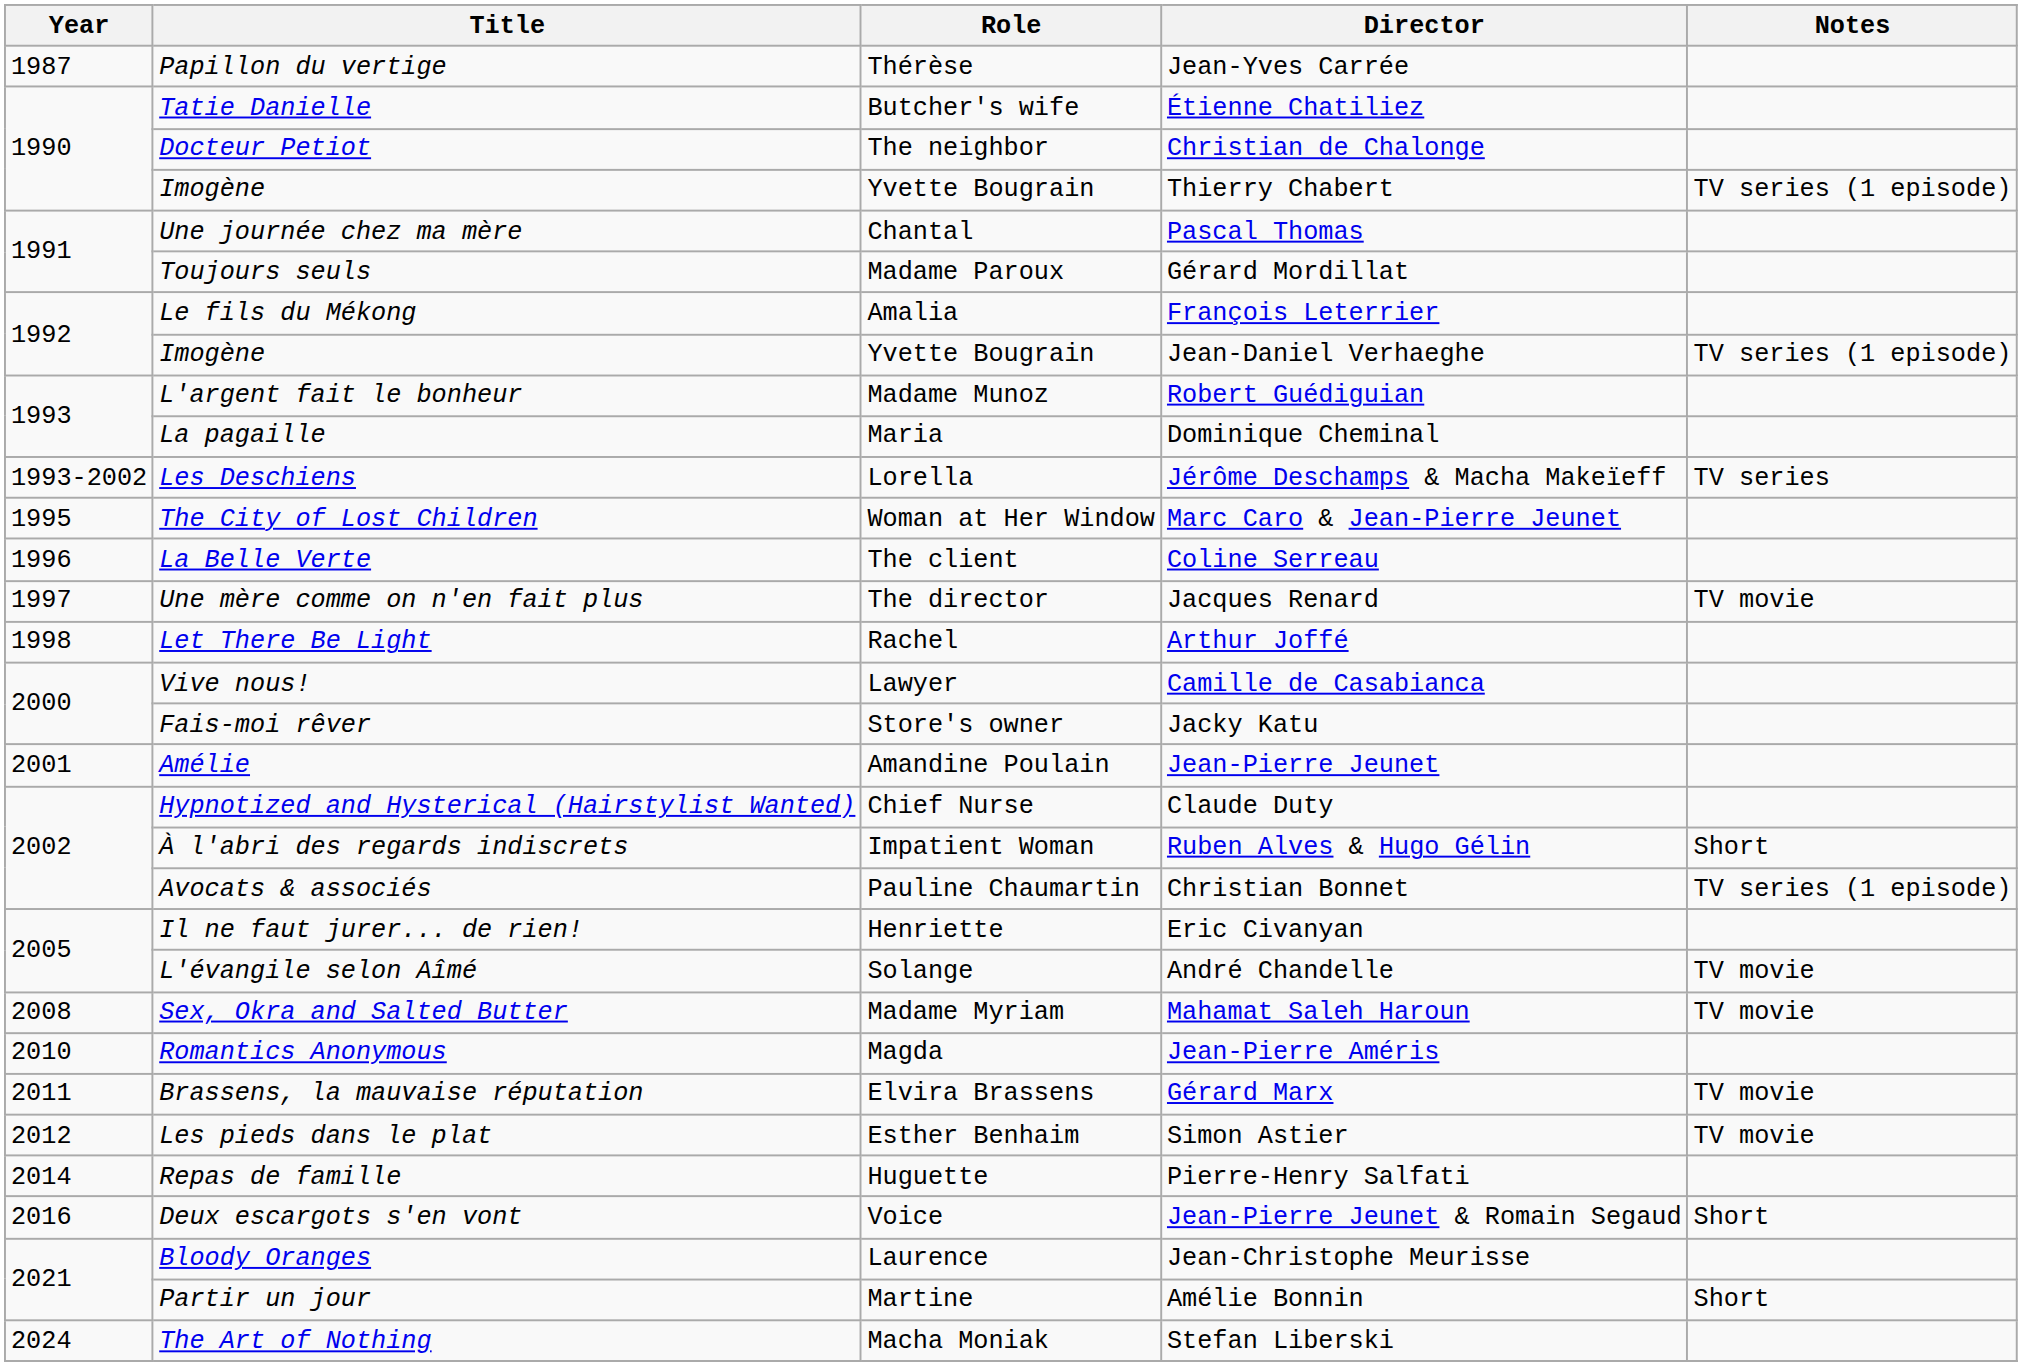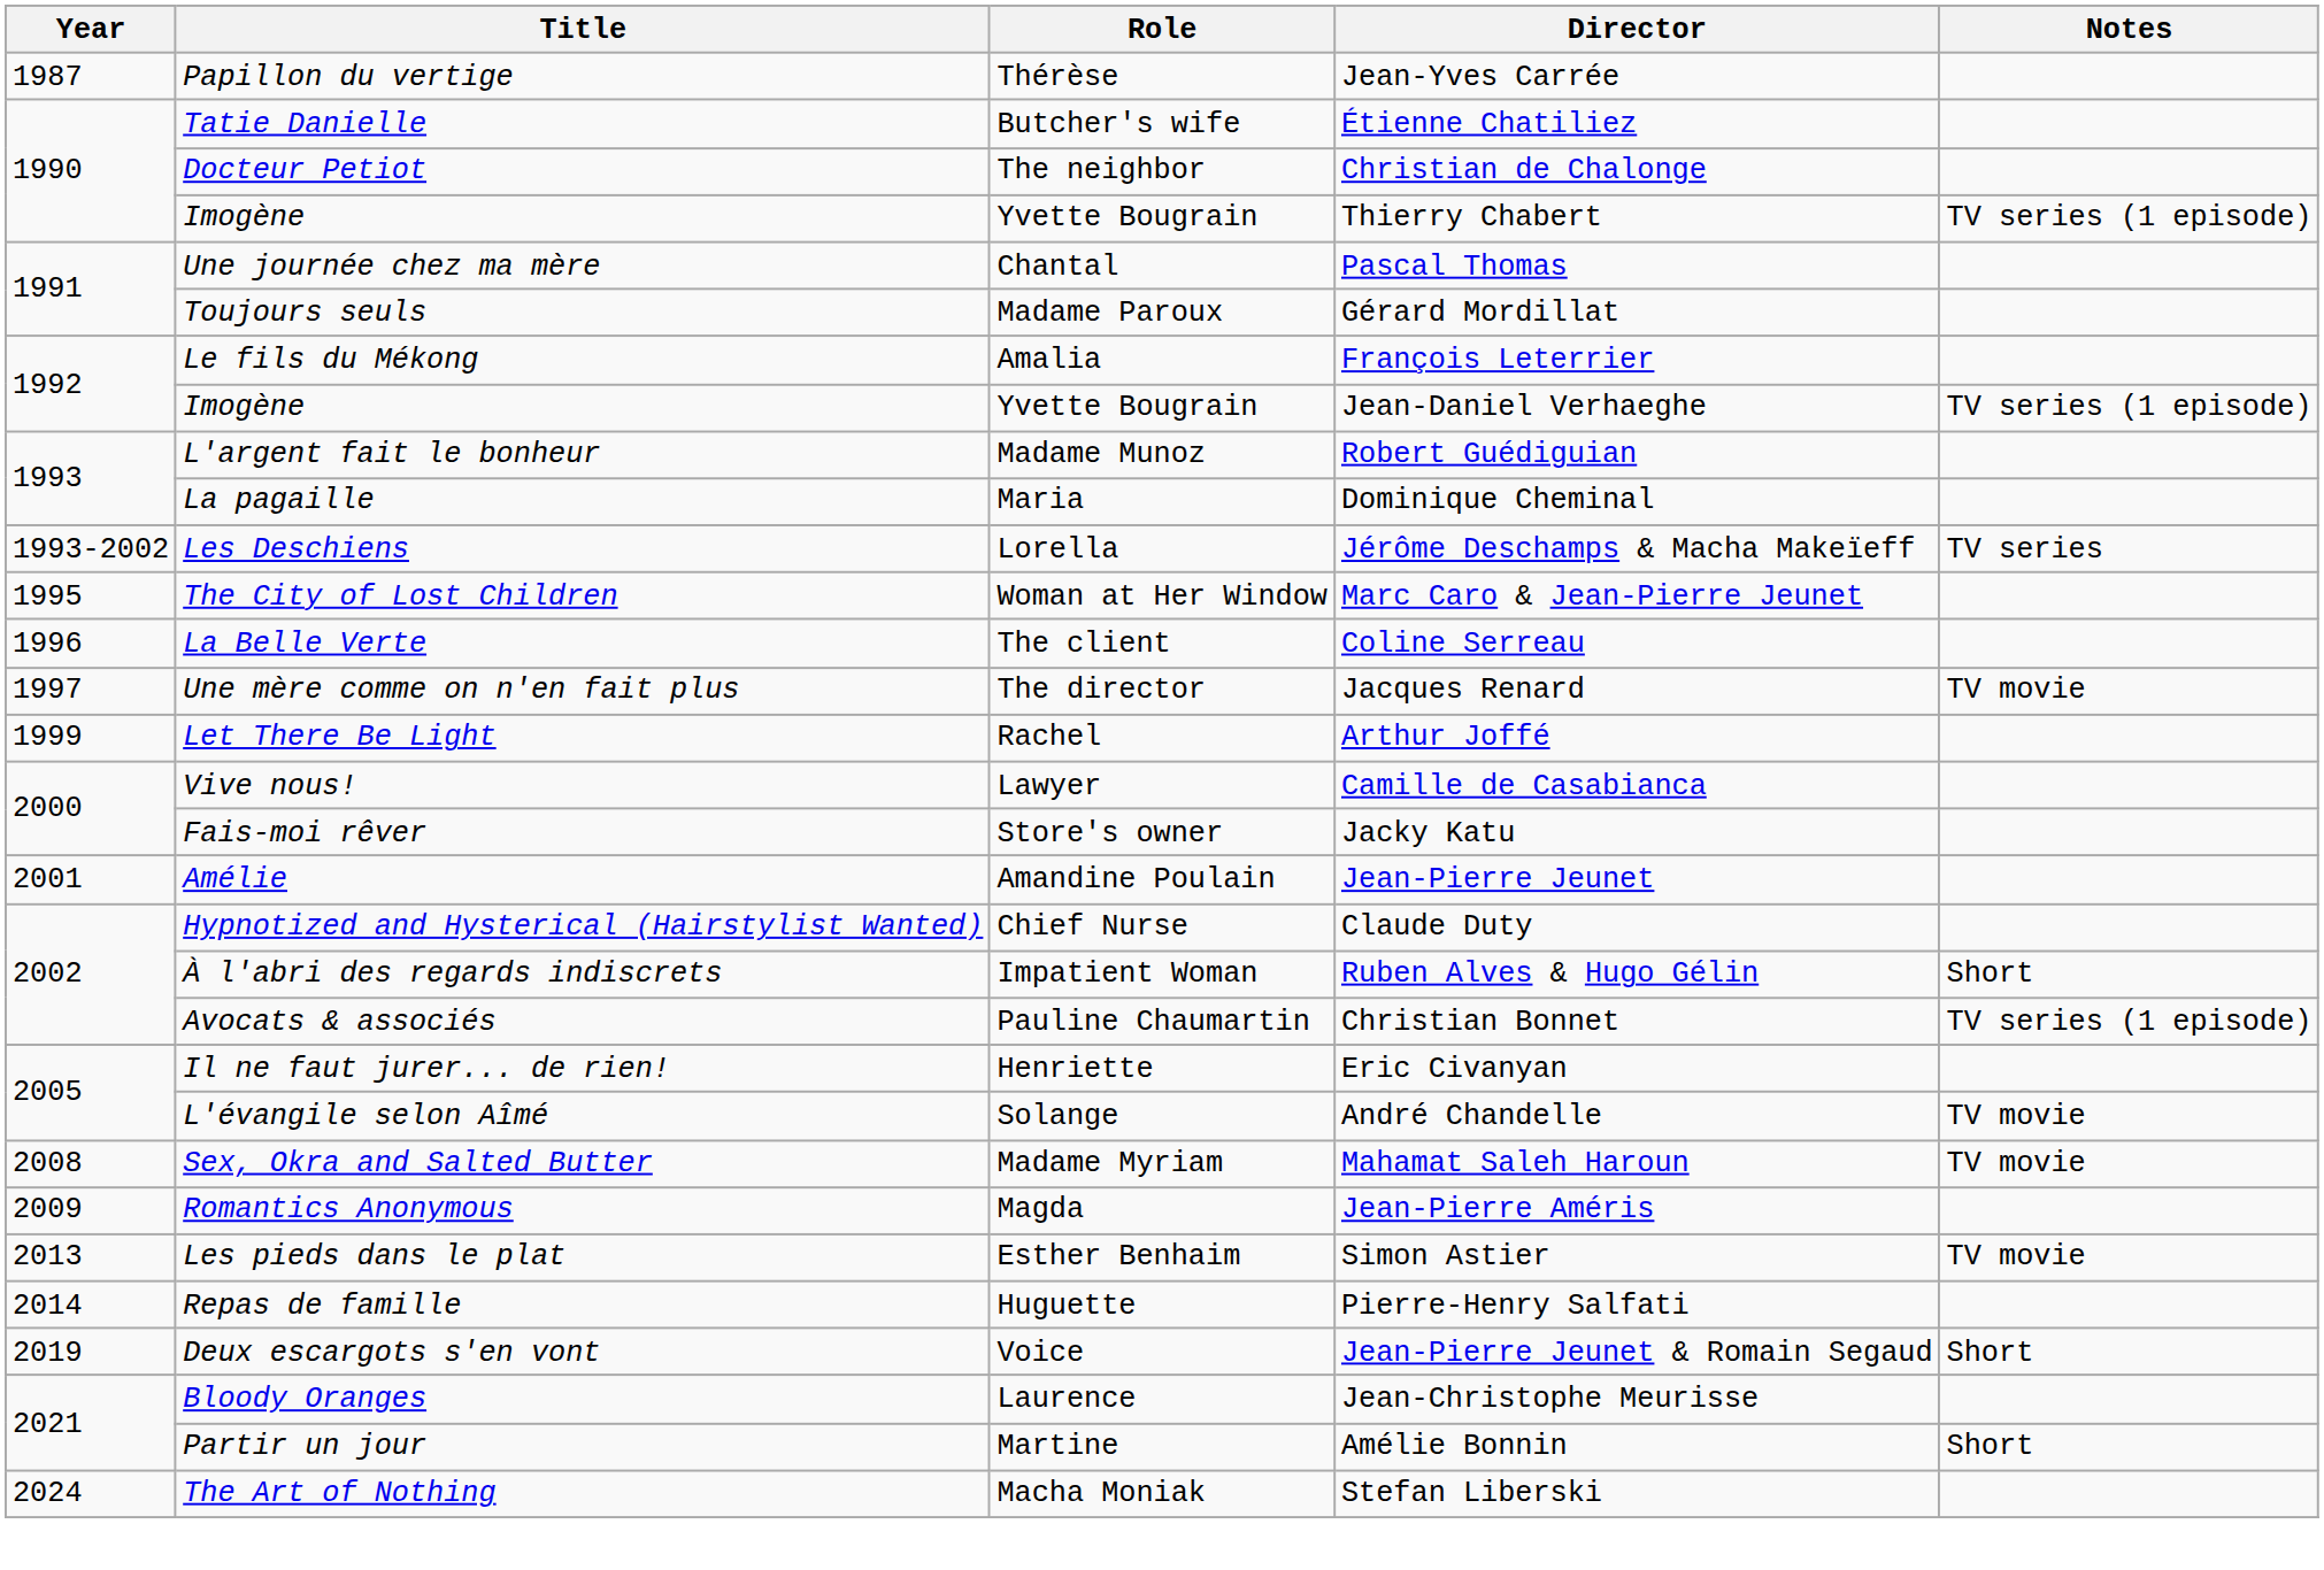 <table class="wikitable sortable">
 <tr>
 <th>Year</th>
 <th>Title</th>
 <th>Role</th>
 <th>Director</th>
 <th class="unsortable">Notes</th>
 </tr>
 <tr>
 <td>1987</td>
 <td><em>Papillon du vertige</em></td>
 <td>Thérèse</td>
 <td>Jean-Yves Carrée</td>
 <td></td>
 </tr>
 <tr>
 <td rowspan=3>1990</td>
 <td><em><a href='#'>Tatie Danielle</a></em></td>
 <td>Butcher's wife</td>
 <td><a href='#'>Étienne Chatiliez</a></td>
 <td></td>
 </tr>
 <tr>
 <td><em><a href='#'>Docteur Petiot</a></em></td>
 <td>The neighbor</td>
 <td><a href='#'>Christian de Chalonge</a></td>
 <td></td>
 </tr>
 <tr>
 <td><em>Imogène</em></td>
 <td>Yvette Bougrain</td>
 <td>Thierry Chabert</td>
 <td>TV series (1 episode)</td>
 </tr>
 <tr>
 <td rowspan=2>1991</td>
 <td><em>Une journée chez ma mère</em></td>
 <td>Chantal</td>
 <td><a href='#'>Pascal Thomas</a></td>
 <td></td>
 </tr>
 <tr>
 <td><em>Toujours seuls</em></td>
 <td>Madame Paroux</td>
 <td>Gérard Mordillat</td>
 <td></td>
 </tr>
 <tr>
 <td rowspan=2>1992</td>
 <td><em>Le fils du Mékong</em></td>
 <td>Amalia</td>
 <td><a href='#'>François Leterrier</a></td>
 <td></td>
 </tr>
 <tr>
 <td><em>Imogène</em></td>
 <td>Yvette Bougrain</td>
 <td>Jean-Daniel Verhaeghe</td>
 <td>TV series (1 episode)</td>
 </tr>
 <tr>
 <td rowspan=2>1993</td>
 <td><em>L'argent fait le bonheur</em></td>
 <td>Madame Munoz</td>
 <td><a href='#'>Robert Guédiguian</a></td>
 <td></td>
 </tr>
 <tr>
 <td><em>La pagaille</em></td>
 <td>Maria</td>
 <td>Dominique Cheminal</td>
 <td></td>
 </tr>
 <tr>
 <td>1993-2002</td>
 <td><em><a href='#'>Les Deschiens</a></em></td>
 <td>Lorella</td>
 <td><a href='#'>Jérôme Deschamps</a> & Macha Makeïeff</td>
 <td>TV series</td>
 </tr>
 <tr>
 <td>1995</td>
 <td><em><a href='#'>The City of Lost Children</a></em></td>
 <td>Woman at Her Window</td>
 <td><a href='#'>Marc Caro</a> & <a href='#'>Jean-Pierre Jeunet</a></td>
 <td></td>
 </tr>
 <tr>
 <td>1996</td>
 <td><em><a href='#'>La Belle Verte</a></em></td>
 <td>The client</td>
 <td><a href='#'>Coline Serreau</a></td>
 <td></td>
 </tr>
 <tr>
 <td>1997</td>
 <td><em>Une mère comme on n'en fait plus</em></td>
 <td>The director</td>
 <td>Jacques Renard</td>
 <td>TV movie</td>
 </tr>
 <tr>
-<td>1998</td>
+<td>1999</td>
 <td><em><a href='#'>Let There Be Light</a></em></td>
 <td>Rachel</td>
 <td><a href='#'>Arthur Joffé</a></td>
 <td></td>
 </tr>
 <tr>
 <td rowspan=2>2000</td>
 <td><em>Vive nous!</em></td>
 <td>Lawyer</td>
 <td><a href='#'>Camille de Casabianca</a></td>
 <td></td>
 </tr>
 <tr>
 <td><em>Fais-moi rêver</em></td>
 <td>Store's owner</td>
 <td>Jacky Katu</td>
 <td></td>
 </tr>
 <tr>
 <td>2001</td>
 <td><em><a href='#'>Amélie</a></em></td>
 <td>Amandine Poulain</td>
 <td><a href='#'>Jean-Pierre Jeunet</a></td>
 <td></td>
 </tr>
 <tr>
 <td rowspan=3>2002</td>
 <td><em><a href='#'>Hypnotized and Hysterical (Hairstylist Wanted)</a></em></td>
 <td>Chief Nurse</td>
 <td>Claude Duty</td>
 <td></td>
 </tr>
 <tr>
 <td><em>À l'abri des regards indiscrets</em></td>
 <td>Impatient Woman</td>
 <td><a href='#'>Ruben Alves</a> & <a href='#'>Hugo Gélin</a></td>
 <td>Short</td>
 </tr>
 <tr>
 <td><em>Avocats & associés</em></td>
 <td>Pauline Chaumartin</td>
 <td>Christian Bonnet</td>
 <td>TV series (1 episode)</td>
 </tr>
 <tr>
 <td rowspan=2>2005</td>
 <td><em>Il ne faut jurer... de rien!</em></td>
 <td>Henriette</td>
 <td>Eric Civanyan</td>
 <td></td>
 </tr>
 <tr>
 <td><em>L'évangile selon Aîmé</em></td>
 <td>Solange</td>
 <td>André Chandelle</td>
 <td>TV movie</td>
 </tr>
 <tr>
 <td>2008</td>
 <td><em><a href='#'>Sex, Okra and Salted Butter</a></em></td>
 <td>Madame Myriam</td>
 <td><a href='#'>Mahamat Saleh Haroun</a></td>
 <td>TV movie</td>
 </tr>
 <tr>
-<td>2010</td>
+<td>2009</td>
 <td><em><a href='#'>Romantics Anonymous</a></em></td>
 <td>Magda</td>
 <td><a href='#'>Jean-Pierre Améris</a></td>
 <td></td>
 </tr>
 <tr>
-<td>2011</td>
-<td><em>Brassens, la mauvaise réputation</em></td>
-<td>Elvira Brassens</td>
-<td><a href='#'>Gérard Marx</a></td>
-<td>TV movie</td>
-</tr>
-<tr>
-<td>2012</td>
+<td>2013</td>
 <td><em>Les pieds dans le plat</em></td>
 <td>Esther Benhaim</td>
 <td>Simon Astier</td>
 <td>TV movie</td>
 </tr>
 <tr>
 <td>2014</td>
 <td><em>Repas de famille</em></td>
 <td>Huguette</td>
 <td>Pierre-Henry Salfati</td>
 <td></td>
 </tr>
 <tr>
-<td>2016</td>
+<td>2019</td>
 <td><em>Deux escargots s'en vont</em></td>
 <td>Voice</td>
 <td><a href='#'>Jean-Pierre Jeunet</a> & Romain Segaud</td>
 <td>Short</td>
 </tr>
 <tr>
 <td rowspan=2>2021</td>
 <td><em><a href='#'>Bloody Oranges</a></em></td>
 <td>Laurence</td>
 <td>Jean-Christophe Meurisse</td>
 <td></td>
 </tr>
 <tr>
 <td><em>Partir un jour</em></td>
 <td>Martine</td>
 <td>Amélie Bonnin</td>
 <td>Short</td>
 </tr>
 <tr>
 <td>2024</td>
 <td><em><a href='#'>The Art of Nothing</a></em></td>
 <td>Macha Moniak</td>
 <td>Stefan Liberski</td>
 <td></td>
 </tr>
 <tr>
 </tr>
 </table>
